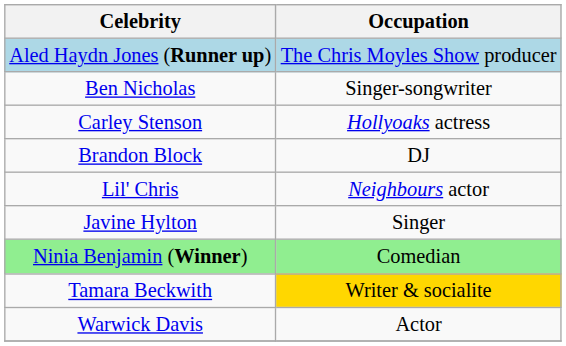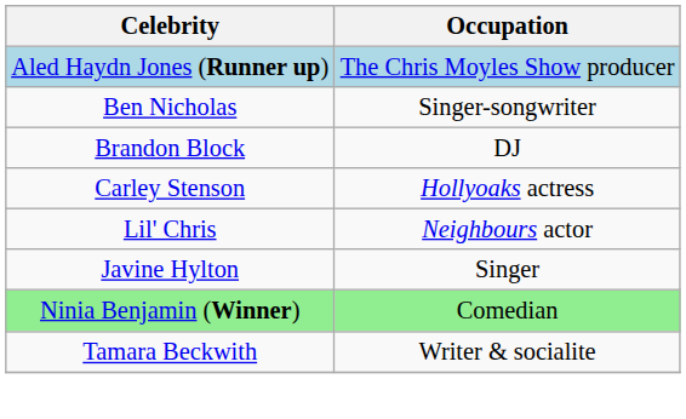 <table class="wikitable" style="margin:auto; text-align:center; font-size:95%;">
 <tr bgcolor="#CCCCCC" align="center">
 <th><strong>Celebrity</strong></th>
 <th><strong>Occupation</strong></th>
 </tr>
 <tr>
 <td bgcolor="lightblue"><a href='#'>Aled Haydn Jones</a> (<strong>Runner up</strong>)</td>
 <td bgcolor="lightblue" align="center"><a href='#'>The Chris Moyles Show</a> producer</td>
 </tr>
 <tr>
 <td><a href='#'>Ben Nicholas</a></td>
 <td align="center">Singer-songwriter</td>
 </tr>
 <tr>
+<td><a href='#'>Brandon Block</a></td>
+<td align="center">DJ</td>
+</tr>
+<tr>
 <td><a href='#'>Carley Stenson</a></td>
 <td align="center"><em><a href='#'>Hollyoaks</a></em> actress</td>
-</tr>
-<tr>
-<td><a href='#'>Brandon Block</a></td>
-<td align="center">DJ</td>
 </tr>
 <tr>
 <td><a href='#'>Lil' Chris</a></td>
 <td align="center"><em><a href='#'>Neighbours</a></em> actor</td>
 </tr>
 <tr>
 <td><a href='#'>Javine Hylton</a></td>
 <td align="center">Singer</td>
 </tr>
 <tr>
 <td bgcolor="lightgreen"><a href='#'>Ninia Benjamin</a> (<strong>Winner</strong>)</td>
 <td bgcolor="lightgreen" align="center">Comedian</td>
 </tr>
 <tr>
 <td><a href='#'>Tamara Beckwith</a></td>
-<td align="center" style="background: gold;">Writer & socialite</td>
-</tr>
-<tr>
-<td><a href='#'>Warwick Davis</a></td>
-<td align="center">Actor</td>
+<td align="center">Writer & socialite</td>
 </tr>
 <tr>
 </tr>
 </table>
